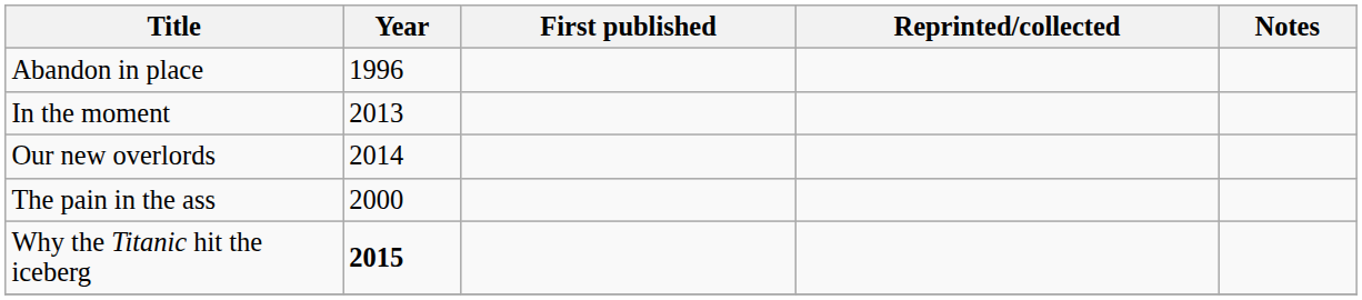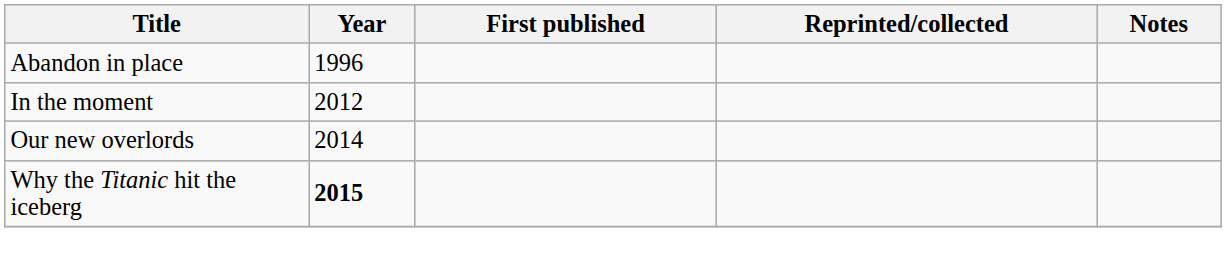 <table class='wikitable sortable' width='90%'>
 <tr>
 <th width=25%>Title</th>
 <th>Year</th>
 <th>First published</th>
 <th>Reprinted/collected</th>
 <th>Notes</th>
 </tr>
 <tr>
 <td>Abandon in place</td>
 <td>1996</td>
 <td></td>
 <td></td>
 <td></td>
 </tr>
 <tr>
 <td>In the moment</td>
-<td>2013</td>
+<td>2012</td>
 <td></td>
 <td></td>
 <td></td>
 </tr>
 <tr>
 <td>Our new overlords</td>
 <td>2014</td>
-<td></td>
-<td></td>
-<td></td>
-</tr>
-<tr>
-<td data-sort-value="pain in the ass">The pain in the ass</td>
-<td>2000</td>
 <td></td>
 <td></td>
 <td></td>
 </tr>
 <tr>
 <td>Why the <em>Titanic</em> hit the iceberg</td>
 <td><strong>2015</strong></td>
 <td></td>
 <td></td>
 <td></td>
 </tr>
 <tr>
 </tr>
 </table>
